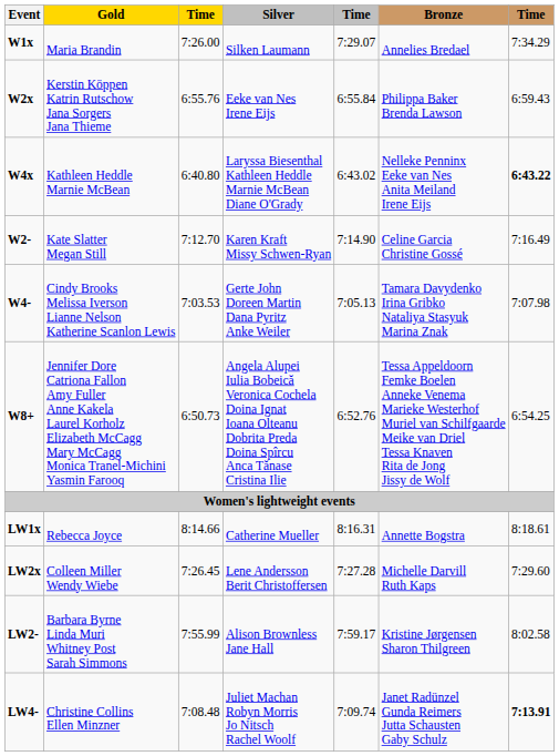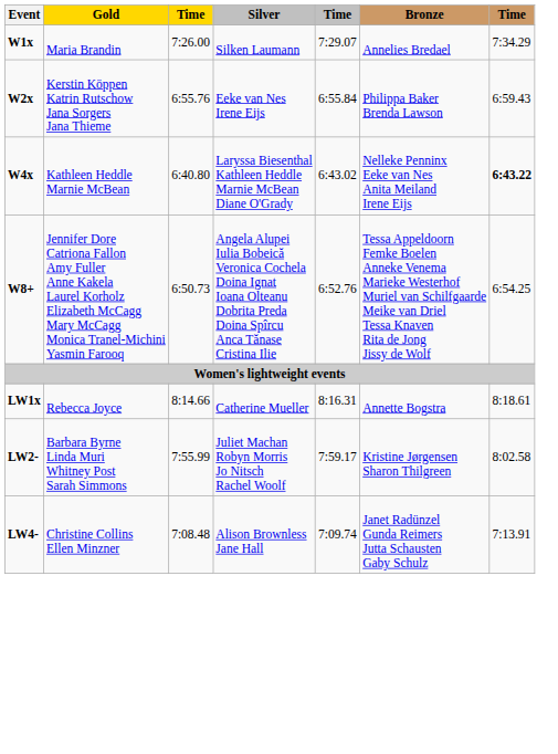 <table class="wikitable">
 <tr>
 <th>Event</th>
 <th style="text-align:center;background-color:gold;">Gold</th>
 <th style="text-align:center;background-color:gold;">Time</th>
 <th style="text-align:center;background-color:silver;">Silver</th>
 <th style="text-align:center;background-color:silver;">Time</th>
 <th style="text-align:center;background-color:#CC9966;">Bronze</th>
 <th style="text-align:center;background-color:#CC9966;">Time</th>
 </tr>
 <tr>
 <td><strong>W1x</strong></td>
 <td> <br> <a href='#'>Maria Brandin</a></td>
 <td>7:26.00</td>
 <td> <br> <a href='#'>Silken Laumann</a></td>
 <td>7:29.07</td>
 <td> <br> <a href='#'>Annelies Bredael</a></td>
 <td>7:34.29</td>
 </tr>
 <tr>
 <td><strong>W2x</strong></td>
 <td> <br> <a href='#'>Kerstin Köppen</a> <br> <a href='#'>Katrin Rutschow</a> <br> <a href='#'>Jana Sorgers</a> <br> <a href='#'>Jana Thieme</a></td>
 <td>6:55.76</td>
 <td> <br> <a href='#'>Eeke van Nes</a> <br> <a href='#'>Irene Eijs</a></td>
 <td>6:55.84</td>
 <td> <br> <a href='#'>Philippa Baker</a> <br> <a href='#'>Brenda Lawson</a></td>
 <td>6:59.43</td>
 </tr>
 <tr>
 <td><strong>W4x</strong></td>
 <td> <br> <a href='#'>Kathleen Heddle</a> <br> <a href='#'>Marnie McBean</a></td>
 <td>6:40.80</td>
 <td> <br> <a href='#'>Laryssa Biesenthal</a> <br> <a href='#'>Kathleen Heddle</a> <br> <a href='#'>Marnie McBean</a> <br> <a href='#'>Diane O'Grady</a></td>
 <td>6:43.02</td>
 <td> <br> <a href='#'>Nelleke Penninx</a> <br> <a href='#'>Eeke van Nes</a> <br> <a href='#'>Anita Meiland</a> <br> <a href='#'>Irene Eijs</a></td>
 <td><strong>6:43.22</strong></td>
 </tr>
 <tr>
-<td><strong>W2-</strong></td>
-<td> <br> <a href='#'>Kate Slatter</a> <br> <a href='#'>Megan Still</a></td>
-<td>7:12.70</td>
-<td> <br> <a href='#'>Karen Kraft</a> <br> <a href='#'>Missy Schwen-Ryan</a></td>
-<td>7:14.90</td>
-<td> <br> <a href='#'>Celine Garcia</a> <br> <a href='#'>Christine Gossé</a></td>
-<td>7:16.49</td>
-</tr>
-<tr>
-<td><strong>W4-</strong></td>
-<td> <br> <a href='#'>Cindy Brooks</a> <br> <a href='#'>Melissa Iverson</a> <br> <a href='#'>Lianne Nelson</a> <br> <a href='#'>Katherine Scanlon Lewis</a></td>
-<td>7:03.53</td>
-<td> <br> <a href='#'>Gerte John</a> <br> <a href='#'>Doreen Martin</a> <br> <a href='#'>Dana Pyritz</a> <br> <a href='#'>Anke Weiler</a></td>
-<td>7:05.13</td>
-<td> <br> <a href='#'>Tamara Davydenko</a> <br> <a href='#'>Irina Gribko</a> <br> <a href='#'>Nataliya Stasyuk</a> <br> <a href='#'>Marina Znak</a></td>
-<td>7:07.98</td>
-</tr>
-<tr>
 <td><strong>W8+</strong></td>
 <td> <br> <a href='#'>Jennifer Dore</a> <br> <a href='#'>Catriona Fallon</a> <br> <a href='#'>Amy Fuller</a> <br> <a href='#'>Anne Kakela</a> <br> <a href='#'>Laurel Korholz</a> <br> <a href='#'>Elizabeth McCagg</a> <br> <a href='#'>Mary McCagg</a> <br> <a href='#'>Monica Tranel-Michini</a> <br> <a href='#'>Yasmin Farooq</a></td>
 <td>6:50.73</td>
 <td> <br> <a href='#'>Angela Alupei</a> <br> <a href='#'>Iulia Bobeică</a> <br> <a href='#'>Veronica Cochela</a> <br> <a href='#'>Doina Ignat</a> <br> <a href='#'>Ioana Olteanu</a> <br> <a href='#'>Dobrita Preda</a> <br> <a href='#'>Doina Spîrcu</a> <br> <a href='#'>Anca Tănase</a> <br> <a href='#'>Cristina Ilie</a></td>
 <td>6:52.76</td>
 <td> <br> <a href='#'>Tessa Appeldoorn</a> <br> <a href='#'>Femke Boelen</a> <br> <a href='#'>Anneke Venema</a> <br> <a href='#'>Marieke Westerhof</a> <br> <a href='#'>Muriel van Schilfgaarde</a> <br> <a href='#'>Meike van Driel</a> <br> <a href='#'>Tessa Knaven</a> <br> <a href='#'>Rita de Jong</a> <br> <a href='#'>Jissy de Wolf</a></td>
 <td>6:54.25</td>
 </tr>
 <tr>
 <th colspan="7" style="background-color:#CCC;">Women's lightweight events</th>
 </tr>
 <tr>
 <td><strong>LW1x</strong></td>
 <td> <br> <a href='#'>Rebecca Joyce</a></td>
 <td>8:14.66</td>
 <td> <br> <a href='#'>Catherine Mueller</a></td>
 <td>8:16.31</td>
 <td> <br> <a href='#'>Annette Bogstra</a></td>
 <td>8:18.61</td>
 </tr>
 <tr>
-<td><strong>LW2x</strong></td>
-<td> <br> <a href='#'>Colleen Miller</a> <br> <a href='#'>Wendy Wiebe</a></td>
-<td>7:26.45</td>
-<td> <br> <a href='#'>Lene Andersson</a> <br> <a href='#'>Berit Christoffersen</a></td>
-<td>7:27.28</td>
-<td> <br> <a href='#'>Michelle Darvill</a> <br> <a href='#'>Ruth Kaps</a></td>
-<td>7:29.60</td>
-</tr>
-<tr>
 <td><strong>LW2-</strong></td>
 <td> <br> <a href='#'>Barbara Byrne</a> <br> <a href='#'>Linda Muri</a> <br> <a href='#'>Whitney Post</a> <br> <a href='#'>Sarah Simmons</a></td>
 <td>7:55.99</td>
-<td> <br> <a href='#'>Alison Brownless</a> <br> <a href='#'>Jane Hall</a></td>
+<td> <br> <a href='#'>Juliet Machan</a> <br> <a href='#'>Robyn Morris</a> <br> <a href='#'>Jo Nitsch</a> <br> <a href='#'>Rachel Woolf</a></td>
 <td>7:59.17</td>
 <td> <br> <a href='#'>Kristine Jørgensen</a> <br> <a href='#'>Sharon Thilgreen</a></td>
 <td>8:02.58</td>
 </tr>
 <tr>
 <td><strong>LW4-</strong></td>
 <td> <br> <a href='#'>Christine Collins</a> <br> <a href='#'>Ellen Minzner</a></td>
 <td>7:08.48</td>
-<td> <br> <a href='#'>Juliet Machan</a> <br> <a href='#'>Robyn Morris</a> <br> <a href='#'>Jo Nitsch</a> <br> <a href='#'>Rachel Woolf</a></td>
+<td> <br> <a href='#'>Alison Brownless</a> <br> <a href='#'>Jane Hall</a></td>
 <td>7:09.74</td>
 <td> <br> <a href='#'>Janet Radünzel</a> <br> <a href='#'>Gunda Reimers</a> <br> <a href='#'>Jutta Schausten</a> <br> <a href='#'>Gaby Schulz</a></td>
-<td><strong>7:13.91</strong></td>
+<td>7:13.91</td>
 </tr>
 </table>
